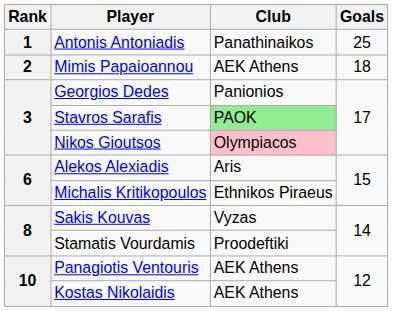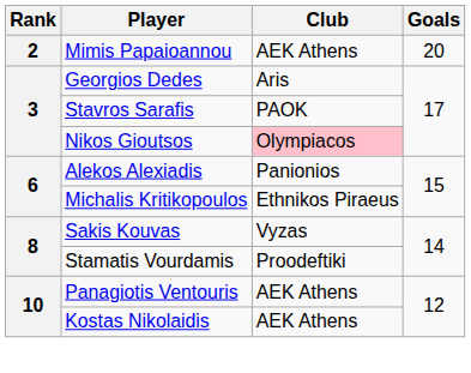 <table class="wikitable" style="text-align:center">
 <tr>
 <th>Rank</th>
 <th>Player</th>
 <th>Club</th>
 <th>Goals</th>
 </tr>
 <tr>
-<th>1</th>
-<td align="left"> <a href='#'>Antonis Antoniadis</a></td>
-<td align="left">Panathinaikos</td>
-<td>25</td>
-</tr>
-<tr>
 <th>2</th>
 <td align="left"> <a href='#'>Mimis Papaioannou</a></td>
 <td align="left">AEK Athens</td>
-<td>18</td>
+<td>20</td>
 </tr>
 <tr>
 <th rowspan="3">3</th>
 <td align="left"> <a href='#'>Georgios Dedes</a></td>
-<td align="left">Panionios</td>
+<td align="left">Aris</td>
 <td rowspan="3">17</td>
 </tr>
 <tr>
 <td align="left"> <a href='#'>Stavros Sarafis</a></td>
-<td align="left" style="background: lightgreen;">PAOK</td>
+<td align="left">PAOK</td>
 </tr>
 <tr>
 <td align="left"> <a href='#'>Nikos Gioutsos</a></td>
 <td align="left" style="background: pink;">Olympiacos</td>
 </tr>
 <tr>
 <th rowspan="2">6</th>
 <td align="left"> <a href='#'>Alekos Alexiadis</a></td>
-<td align="left">Aris</td>
+<td align="left">Panionios</td>
 <td rowspan="2">15</td>
 </tr>
 <tr>
 <td align="left"> <a href='#'>Michalis Kritikopoulos</a></td>
 <td align="left">Ethnikos Piraeus</td>
 </tr>
 <tr>
 <th rowspan="2">8</th>
 <td align="left"> <a href='#'>Sakis Kouvas</a></td>
 <td align="left">Vyzas</td>
 <td rowspan="2">14</td>
 </tr>
 <tr>
 <td align="left"> Stamatis Vourdamis</td>
 <td align="left">Proodeftiki</td>
 </tr>
 <tr>
 <th rowspan="2">10</th>
 <td align="left"> <a href='#'>Panagiotis Ventouris</a></td>
 <td align="left">AEK Athens</td>
 <td rowspan="2">12</td>
 </tr>
 <tr>
 <td align="left"> <a href='#'>Kostas Nikolaidis</a></td>
 <td align="left">AEK Athens</td>
 </tr>
 </table>
